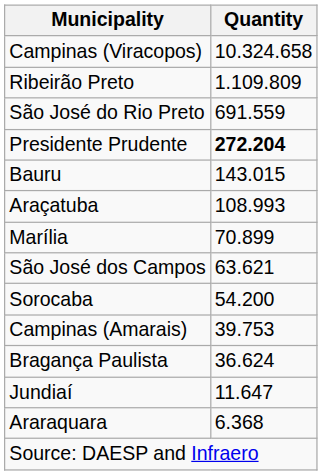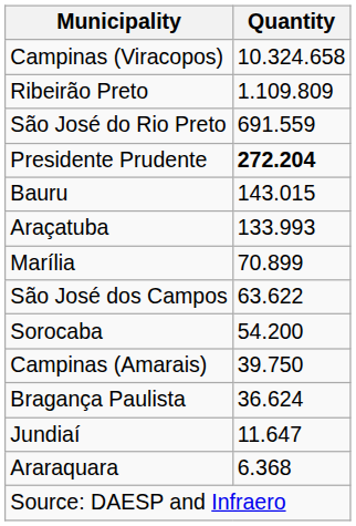 <table class="wikitable sortable toccolours" align="right">
 <tr>
 <th>Municipality</th>
 <th>Quantity</th>
 </tr>
 <tr>
 <td>Campinas (Viracopos)</td>
 <td>10.324.658</td>
 </tr>
 <tr>
 <td>Ribeirão Preto</td>
 <td>1.109.809</td>
 </tr>
 <tr>
 <td>São José do Rio Preto</td>
 <td>691.559</td>
 </tr>
 <tr>
 <td>Presidente Prudente</td>
 <td><strong>272.204</strong></td>
 </tr>
 <tr>
 <td>Bauru</td>
 <td>143.015</td>
 </tr>
 <tr>
 <td>Araçatuba</td>
-<td>108.993</td>
+<td>133.993</td>
 </tr>
 <tr>
 <td>Marília</td>
 <td>70.899</td>
 </tr>
 <tr>
 <td>São José dos Campos</td>
-<td>63.621</td>
+<td>63.622</td>
 </tr>
 <tr>
 <td>Sorocaba</td>
 <td>54.200</td>
 </tr>
 <tr>
 <td>Campinas (Amarais)</td>
-<td>39.753</td>
+<td>39.750</td>
 </tr>
 <tr>
 <td>Bragança Paulista</td>
 <td>36.624</td>
 </tr>
 <tr>
 <td>Jundiaí</td>
 <td>11.647</td>
 </tr>
 <tr>
 <td>Araraquara</td>
 <td>6.368</td>
 </tr>
 <tr>
 <td colspan="2">Source: DAESP and <a href='#'>Infraero</a></td>
 </tr>
 </table>
